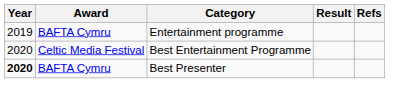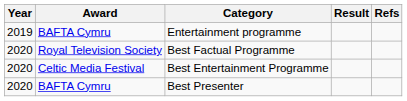 <table class="wikitable">
 <tr>
 <th>Year</th>
 <th>Award</th>
 <th>Category</th>
 <th>Result</th>
 <th>Refs</th>
 </tr>
 <tr>
 <td>2019</td>
 <td><a href='#'>BAFTA Cymru</a></td>
 <td>Entertainment programme</td>
 <td></td>
 <td></td>
 </tr>
 <tr>
 <td>2020</td>
+<td><a href='#'>Royal Television Society</a></td>
+<td>Best Factual Programme</td>
+<td></td>
+<td></td>
+</tr>
+<tr>
+<td>2020</td>
 <td><a href='#'>Celtic Media Festival</a></td>
 <td>Best Entertainment Programme</td>
 <td></td>
 <td></td>
 </tr>
 <tr>
-<td><strong>2020</strong></td>
+<td>2020</td>
 <td><a href='#'>BAFTA Cymru</a></td>
 <td>Best Presenter</td>
 <td></td>
 <td></td>
 </tr>
 </table>
